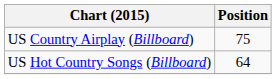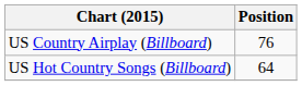 <table class="wikitable sortable">
 <tr>
 <th scope="col">Chart (2015)</th>
 <th scope="col">Position</th>
 </tr>
 <tr>
 <td>US <a href='#'>Country Airplay</a> (<em><a href='#'>Billboard</a></em>)</td>
-<td align="center">75</td>
+<td align="center">76</td>
 </tr>
 <tr>
 <td>US <a href='#'>Hot Country Songs</a> (<em><a href='#'>Billboard</a></em>)</td>
 <td align="center">64</td>
 </tr>
 <tr>
 </tr>
 </table>
